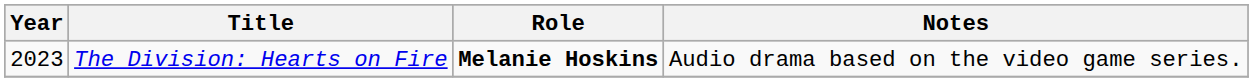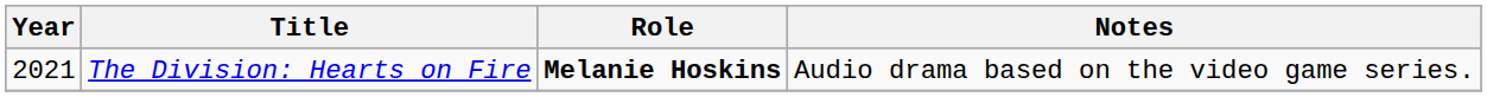 <table class="wikitable sortable">
 <tr>
 <th>Year</th>
 <th>Title</th>
 <th>Role</th>
 <th class="unsortable">Notes</th>
 </tr>
 <tr>
-<td>2023</td>
+<td>2021</td>
 <td><em><a href='#'>The Division: Hearts on Fire</a></em></td>
 <td><strong>Melanie Hoskins</strong></td>
 <td>Audio drama based on the video game series.</td>
 </tr>
 <tr>
 </tr>
 </table>
